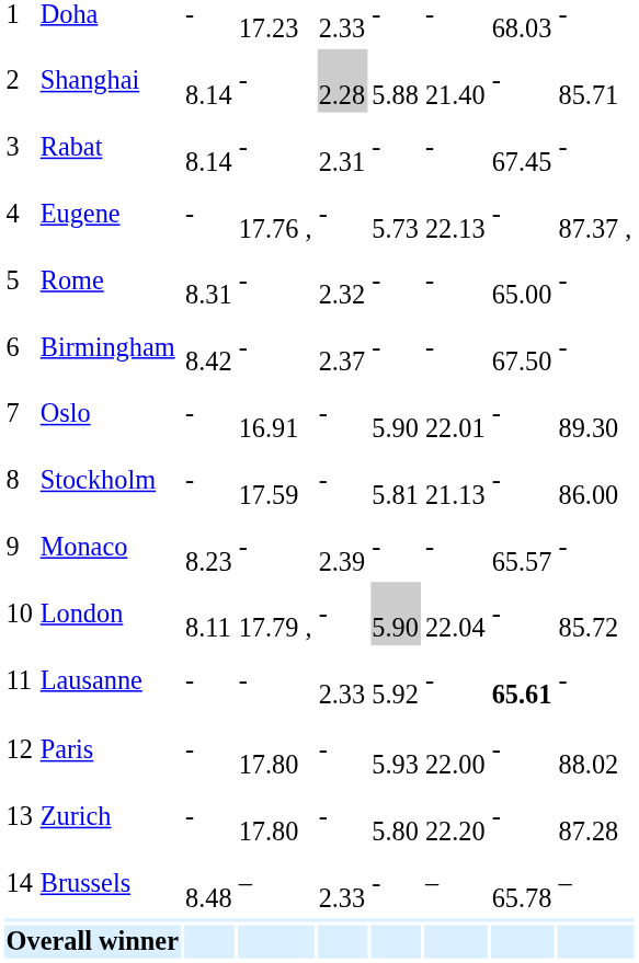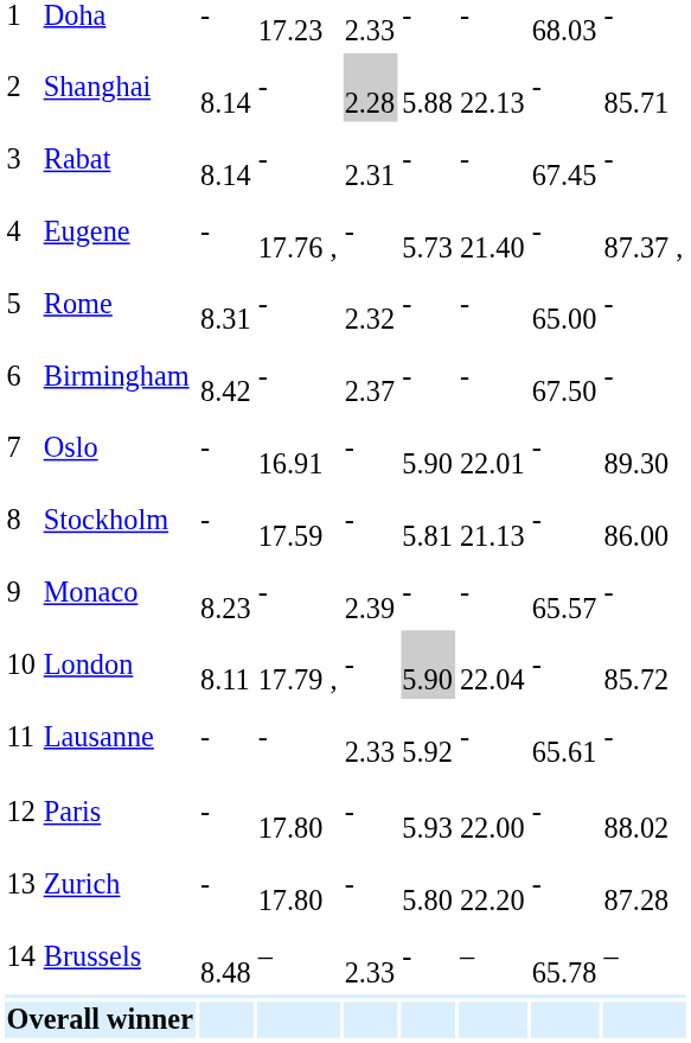 <table>
 <tr>
 <td>1</td>
 <td align=left><a href='#'>Doha</a></td>
 <td>-</td>
 <td><br>17.23 </td>
 <td><br>2.33 </td>
 <td>-</td>
 <td>-</td>
 <td><br>68.03 </td>
 <td>-</td>
 </tr>
 <tr>
 <td>2</td>
 <td align=left><a href='#'>Shanghai</a></td>
 <td><br>8.14 </td>
 <td>-</td>
 <td style="background:#ccc;"><br>2.28</td>
 <td><br>5.88 </td>
-<td><br>21.40 </td>
+<td><br> 22.13 </td>
 <td>-</td>
 <td><br>85.71</td>
 </tr>
 <tr>
 <td>3</td>
 <td align=left><a href='#'>Rabat</a></td>
 <td><br>8.14 </td>
 <td>-</td>
 <td><br>2.31 </td>
 <td>-</td>
 <td>-</td>
 <td><br>67.45 </td>
 <td>-</td>
 </tr>
 <tr>
 <td>4</td>
 <td align=left><a href='#'>Eugene</a></td>
 <td>-</td>
 <td><br> 17.76 , </td>
 <td>-</td>
 <td><br>5.73</td>
-<td><br> 22.13 </td>
+<td><br>21.40 </td>
 <td>-</td>
 <td><br> 87.37 , </td>
 </tr>
 <tr>
 <td>5</td>
 <td align=left><a href='#'>Rome</a></td>
 <td><br>8.31 </td>
 <td>-</td>
 <td><br>2.32</td>
 <td>-</td>
 <td>-</td>
 <td><br>65.00</td>
 <td>-</td>
 </tr>
 <tr>
 <td>6</td>
 <td align=left><a href='#'>Birmingham</a></td>
 <td><br>8.42</td>
 <td>-</td>
 <td><br>2.37 </td>
 <td>-</td>
 <td>-</td>
 <td><br>67.50</td>
 <td>-</td>
 </tr>
 <tr>
 <td>7</td>
 <td align=left><a href='#'>Oslo</a></td>
 <td>-</td>
 <td><br>16.91</td>
 <td>-</td>
 <td><br>5.90</td>
 <td><br>22.01</td>
 <td>-</td>
 <td><br>89.30 </td>
 </tr>
 <tr>
 <td>8</td>
 <td align=left><a href='#'>Stockholm</a></td>
 <td>-</td>
 <td><br>17.59</td>
 <td>-</td>
 <td><br> 5.81</td>
 <td><br>21.13</td>
 <td>-</td>
 <td><br>86.00</td>
 </tr>
 <tr>
 <td>9</td>
 <td align=left><a href='#'>Monaco</a></td>
 <td><br>8.23 </td>
 <td>-</td>
 <td><br>2.39 </td>
 <td>-</td>
 <td>-</td>
 <td><br>65.57</td>
 <td>-</td>
 </tr>
 <tr>
 <td>10</td>
 <td align=left><a href='#'>London</a></td>
 <td><br>8.11</td>
 <td><br>17.79 , </td>
 <td>-</td>
 <td style="background:#ccc;"><br>5.90</td>
 <td><br>22.04</td>
 <td>-</td>
 <td><br>85.72</td>
 </tr>
 <tr>
 <td>11</td>
 <td align=left><a href='#'>Lausanne</a></td>
 <td>-</td>
 <td>-</td>
 <td><br>2.33 </td>
 <td><br>5.92 </td>
 <td>-</td>
-<td><strong><br>65.61</strong></td>
+<td><br>65.61</td>
 <td>-</td>
 </tr>
 <tr>
 </tr>
 <tr>
 <td>12</td>
 <td align=left><a href='#'>Paris</a></td>
 <td>-</td>
 <td><br>17.80 </td>
 <td>-</td>
 <td><br>5.93</td>
 <td><br>22.00  </td>
 <td>-</td>
 <td><br>88.02 </td>
 </tr>
 <tr>
 <td>13</td>
 <td align=left><a href='#'>Zurich</a></td>
 <td>-</td>
 <td><br>17.80 </td>
 <td>-</td>
 <td><br>5.80</td>
 <td><br>22.20 </td>
 <td>-</td>
 <td><br>87.28</td>
 </tr>
 <tr>
 <td>14</td>
 <td align=left><a href='#'>Brussels</a></td>
 <td><br>8.48 </td>
 <td>–</td>
 <td><br>2.33 </td>
 <td>-</td>
 <td>–</td>
 <td><br> 65.78</td>
 <td>–</td>
 </tr>
 <tr>
 <td colspan="11" style="background:#daefff;"></td>
 </tr>
 <tr style="background:#daefff;">
 <td colspan="2"><strong>Overall winner</strong></td>
 <td></td>
 <td></td>
 <td></td>
 <td></td>
 <td></td>
 <td></td>
 <td></td>
 </tr>
 </table>
